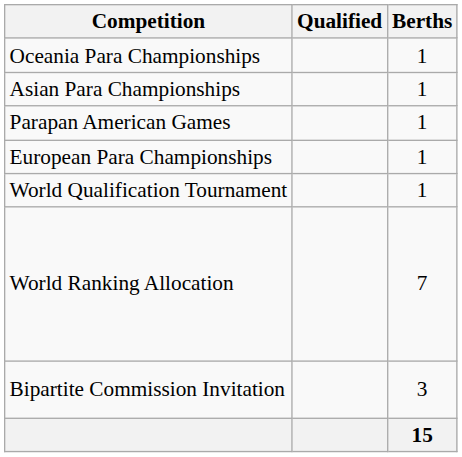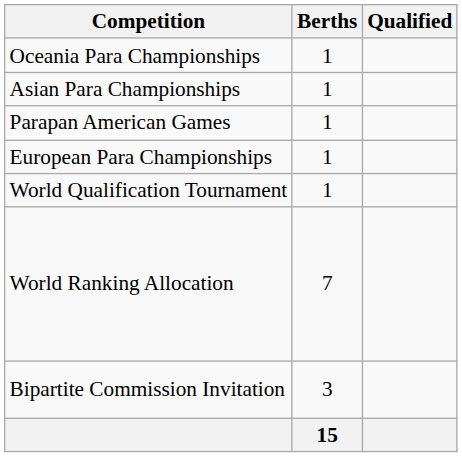 <table class="wikitable">
 <tr>
 <th>Competition</th>
+<th>Berths</th>
 <th>Qualified</th>
-<th>Berths</th>
 </tr>
 <tr>
 <td>Oceania Para Championships</td>
+<td align="center">1</td>
 <td></td>
-<td align="center">1</td>
 </tr>
 <tr>
 <td>Asian Para Championships</td>
+<td align="center">1</td>
 <td></td>
-<td align="center">1</td>
 </tr>
 <tr>
 <td>Parapan American Games</td>
+<td align="center">1</td>
 <td></td>
-<td align="center">1</td>
 </tr>
 <tr>
 <td>European Para Championships</td>
+<td align="center">1</td>
 <td></td>
-<td align="center">1</td>
 </tr>
 <tr>
 <td>World Qualification Tournament</td>
+<td align="center">1</td>
 <td></td>
-<td align="center">1</td>
 </tr>
 <tr>
 <td>World Ranking Allocation</td>
+<td align="center">7</td>
 <td><br><br><br><br><br><br></td>
-<td align="center">7</td>
 </tr>
 <tr>
 <td>Bipartite Commission Invitation</td>
+<td align="center">3</td>
 <td><br><br></td>
-<td align="center">3</td>
 </tr>
 <tr>
 <th></th>
+<th>15</th>
 <th></th>
-<th>15</th>
 </tr>
 </table>
